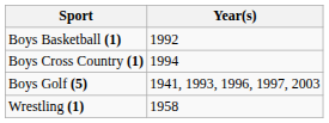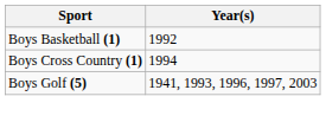 <table class="wikitable">
 <tr>
 <th>Sport</th>
 <th>Year(s)</th>
 </tr>
 <tr>
 <td>Boys Basketball <strong>(1)</strong></td>
 <td>1992</td>
 </tr>
 <tr>
 <td>Boys Cross Country <strong>(1)</strong></td>
 <td>1994</td>
 </tr>
 <tr>
 <td>Boys Golf <strong>(5)</strong></td>
 <td>1941, 1993, 1996, 1997, 2003</td>
 </tr>
-<tr>
-<td>Wrestling <strong>(1)</strong></td>
-<td>1958</td>
-</tr>
 </table>
